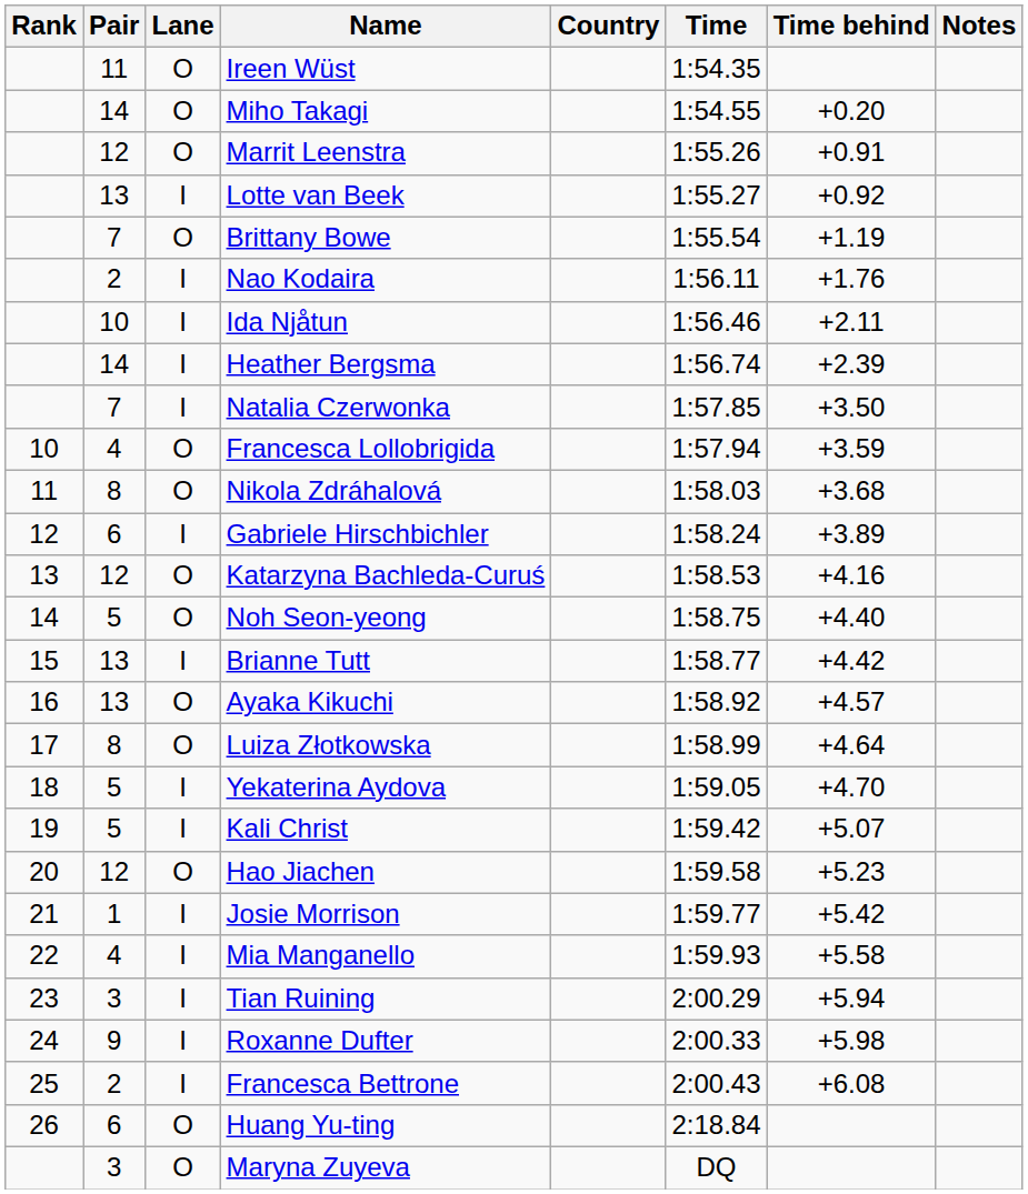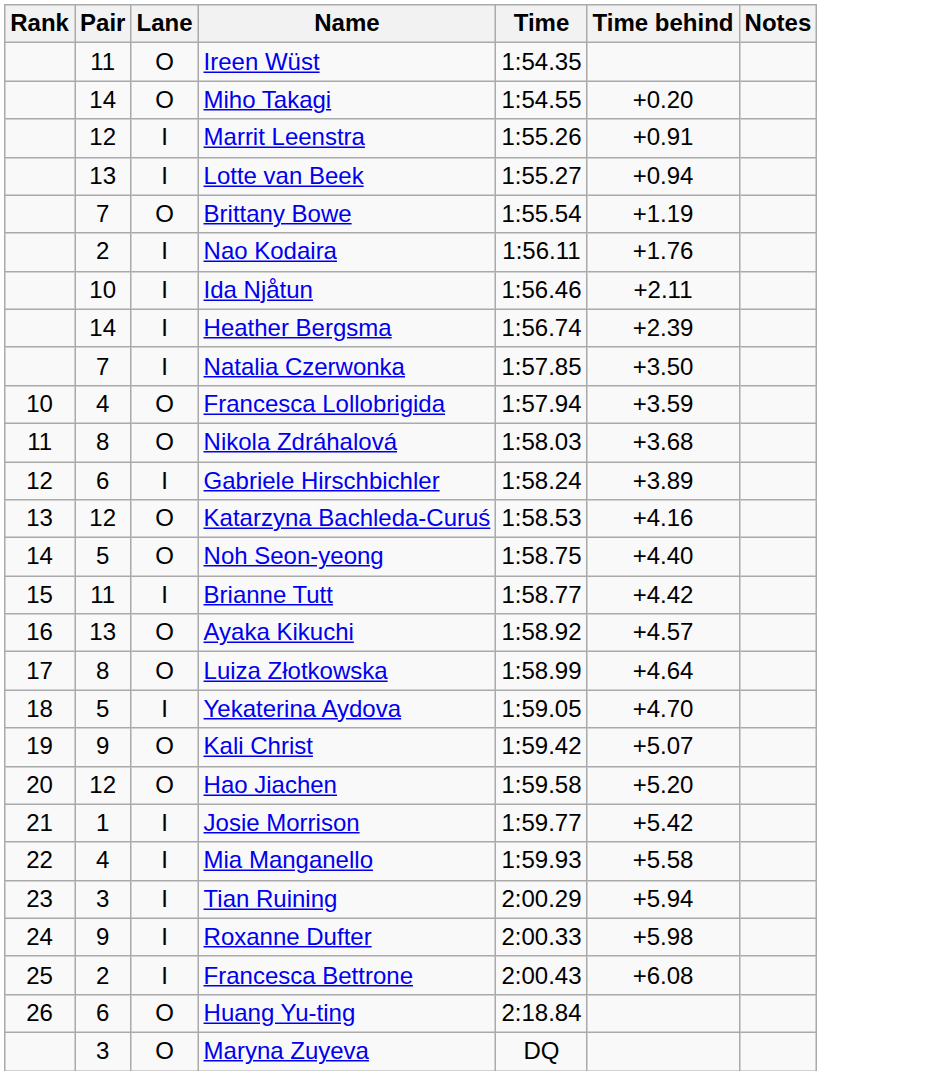 <table class="wikitable sortable" style="text-align:center">
 <tr>
 <th>Rank</th>
 <th>Pair</th>
 <th>Lane</th>
 <th>Name</th>
-<th>Country</th>
 <th>Time</th>
 <th>Time behind</th>
 <th>Notes</th>
 </tr>
 <tr>
 <td></td>
 <td>11</td>
 <td>O</td>
 <td align="left"><a href='#'>Ireen Wüst</a></td>
-<td align="left"></td>
 <td>1:54.35</td>
 <td></td>
 <td></td>
 </tr>
 <tr>
 <td></td>
 <td>14</td>
 <td>O</td>
 <td align="left"><a href='#'>Miho Takagi</a></td>
-<td align="left"></td>
 <td>1:54.55</td>
 <td>+0.20</td>
 <td></td>
 </tr>
 <tr>
 <td></td>
 <td>12</td>
-<td>O</td>
+<td>I</td>
 <td align="left"><a href='#'>Marrit Leenstra</a></td>
-<td align="left"></td>
 <td>1:55.26</td>
 <td>+0.91</td>
 <td></td>
 </tr>
 <tr>
 <td></td>
 <td>13</td>
 <td>I</td>
 <td align="left"><a href='#'>Lotte van Beek</a></td>
-<td align="left"></td>
 <td>1:55.27</td>
-<td>+0.92</td>
+<td>+0.94</td>
 <td></td>
 </tr>
 <tr>
 <td></td>
 <td>7</td>
 <td>O</td>
 <td align="left"><a href='#'>Brittany Bowe</a></td>
-<td align="left"></td>
 <td>1:55.54</td>
 <td>+1.19</td>
 <td></td>
 </tr>
 <tr>
 <td></td>
 <td>2</td>
 <td>I</td>
 <td align="left"><a href='#'>Nao Kodaira</a></td>
-<td align="left"></td>
 <td>1:56.11</td>
 <td>+1.76</td>
 <td></td>
 </tr>
 <tr>
 <td></td>
 <td>10</td>
 <td>I</td>
 <td align="left"><a href='#'>Ida Njåtun</a></td>
-<td align="left"></td>
 <td>1:56.46</td>
 <td>+2.11</td>
 <td></td>
 </tr>
 <tr>
 <td></td>
 <td>14</td>
 <td>I</td>
 <td align="left"><a href='#'>Heather Bergsma</a></td>
-<td align="left"></td>
 <td>1:56.74</td>
 <td>+2.39</td>
 <td></td>
 </tr>
 <tr>
 <td></td>
 <td>7</td>
 <td>I</td>
 <td align="left"><a href='#'>Natalia Czerwonka</a></td>
-<td align="left"></td>
 <td>1:57.85</td>
 <td>+3.50</td>
 <td></td>
 </tr>
 <tr>
 <td>10</td>
 <td>4</td>
 <td>O</td>
 <td align="left"><a href='#'>Francesca Lollobrigida</a></td>
-<td align="left"></td>
 <td>1:57.94</td>
 <td>+3.59</td>
 <td></td>
 </tr>
 <tr>
 <td>11</td>
 <td>8</td>
 <td>O</td>
 <td align="left"><a href='#'>Nikola Zdráhalová</a></td>
-<td align="left"></td>
 <td>1:58.03</td>
 <td>+3.68</td>
 <td></td>
 </tr>
 <tr>
 <td>12</td>
 <td>6</td>
 <td>I</td>
 <td align="left"><a href='#'>Gabriele Hirschbichler</a></td>
-<td align="left"></td>
 <td>1:58.24</td>
 <td>+3.89</td>
 <td></td>
 </tr>
 <tr>
 <td>13</td>
 <td>12</td>
 <td>O</td>
 <td align="left"><a href='#'>Katarzyna Bachleda-Curuś</a></td>
-<td align="left"></td>
 <td>1:58.53</td>
 <td>+4.16</td>
 <td></td>
 </tr>
 <tr>
 <td>14</td>
 <td>5</td>
 <td>O</td>
 <td align="left"><a href='#'>Noh Seon-yeong</a></td>
-<td align="left"></td>
 <td>1:58.75</td>
 <td>+4.40</td>
 <td></td>
 </tr>
 <tr>
 <td>15</td>
-<td>13</td>
+<td>11</td>
 <td>I</td>
 <td align="left"><a href='#'>Brianne Tutt</a></td>
-<td align="left"></td>
 <td>1:58.77</td>
 <td>+4.42</td>
 <td></td>
 </tr>
 <tr>
 <td>16</td>
 <td>13</td>
 <td>O</td>
 <td align="left"><a href='#'>Ayaka Kikuchi</a></td>
-<td align="left"></td>
 <td>1:58.92</td>
 <td>+4.57</td>
 <td></td>
 </tr>
 <tr>
 <td>17</td>
 <td>8</td>
 <td>O</td>
 <td align="left"><a href='#'>Luiza Złotkowska</a></td>
-<td align="left"></td>
 <td>1:58.99</td>
 <td>+4.64</td>
 <td></td>
 </tr>
 <tr>
 <td>18</td>
 <td>5</td>
 <td>I</td>
 <td align="left"><a href='#'>Yekaterina Aydova</a></td>
-<td align="left"></td>
 <td>1:59.05</td>
 <td>+4.70</td>
 <td></td>
 </tr>
 <tr>
 <td>19</td>
-<td>5</td>
-<td>I</td>
+<td>9</td>
+<td>O</td>
 <td align="left"><a href='#'>Kali Christ</a></td>
-<td align="left"></td>
 <td>1:59.42</td>
 <td>+5.07</td>
 <td></td>
 </tr>
 <tr>
 <td>20</td>
 <td>12</td>
 <td>O</td>
 <td align="left"><a href='#'>Hao Jiachen</a></td>
-<td align="left"></td>
 <td>1:59.58</td>
-<td>+5.23</td>
+<td>+5.20</td>
 <td></td>
 </tr>
 <tr>
 <td>21</td>
 <td>1</td>
 <td>I</td>
 <td align="left"><a href='#'>Josie Morrison</a></td>
-<td align="left"></td>
 <td>1:59.77</td>
 <td>+5.42</td>
 <td></td>
 </tr>
 <tr>
 <td>22</td>
 <td>4</td>
 <td>I</td>
 <td align="left"><a href='#'>Mia Manganello</a></td>
-<td align="left"></td>
 <td>1:59.93</td>
 <td>+5.58</td>
 <td></td>
 </tr>
 <tr>
 <td>23</td>
 <td>3</td>
 <td>I</td>
 <td align="left"><a href='#'>Tian Ruining</a></td>
-<td align="left"></td>
 <td>2:00.29</td>
 <td>+5.94</td>
 <td></td>
 </tr>
 <tr>
 <td>24</td>
 <td>9</td>
 <td>I</td>
 <td align="left"><a href='#'>Roxanne Dufter</a></td>
-<td align="left"></td>
 <td>2:00.33</td>
 <td>+5.98</td>
 <td></td>
 </tr>
 <tr>
 <td>25</td>
 <td>2</td>
 <td>I</td>
 <td align="left"><a href='#'>Francesca Bettrone</a></td>
-<td align="left"></td>
 <td>2:00.43</td>
 <td>+6.08</td>
 <td></td>
 </tr>
 <tr>
 <td>26</td>
 <td>6</td>
 <td>O</td>
 <td align="left"><a href='#'>Huang Yu-ting</a></td>
-<td align="left"></td>
 <td>2:18.84</td>
 <td></td>
 <td></td>
 </tr>
 <tr>
 <td></td>
 <td>3</td>
 <td>O</td>
 <td align="left"><a href='#'>Maryna Zuyeva</a></td>
-<td align="left"></td>
 <td>DQ</td>
 <td></td>
 <td></td>
 </tr>
 </table>
